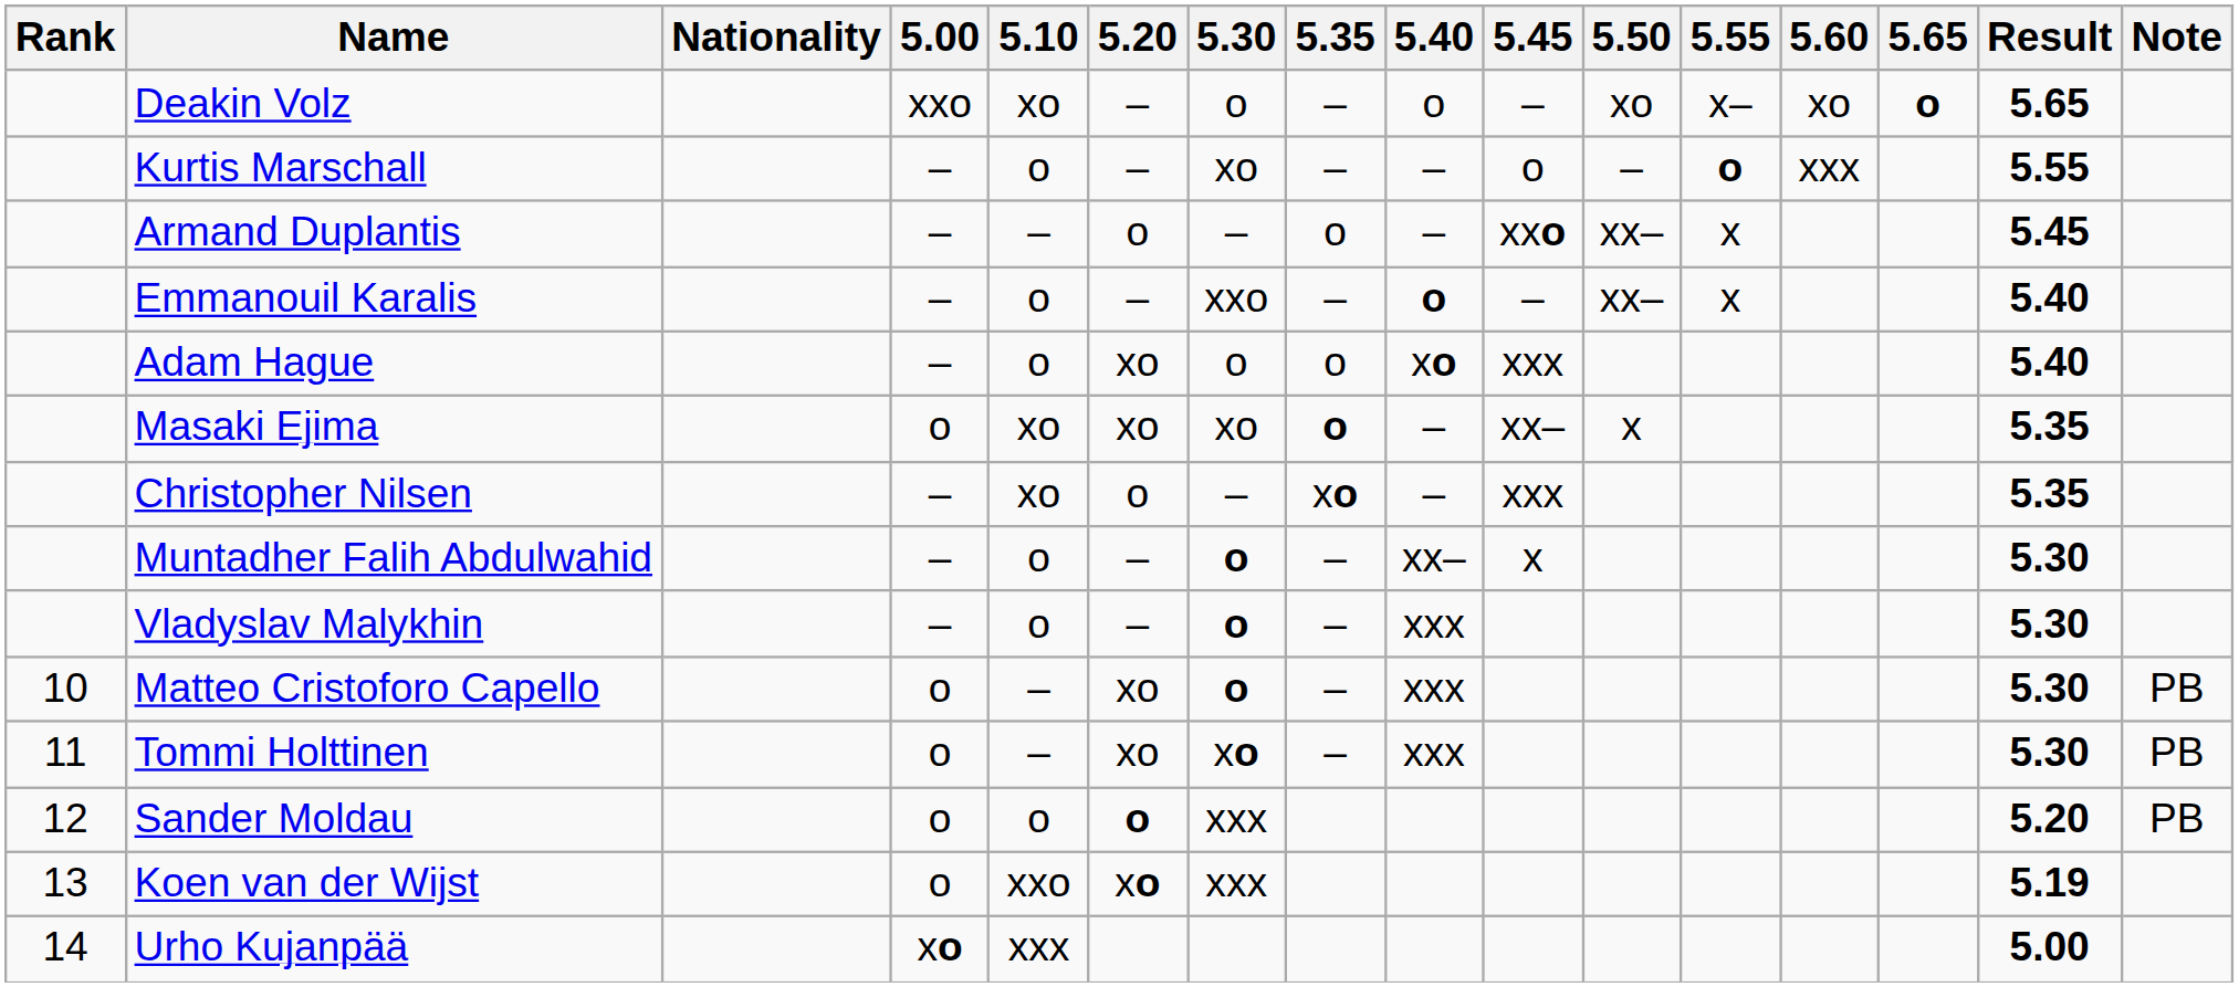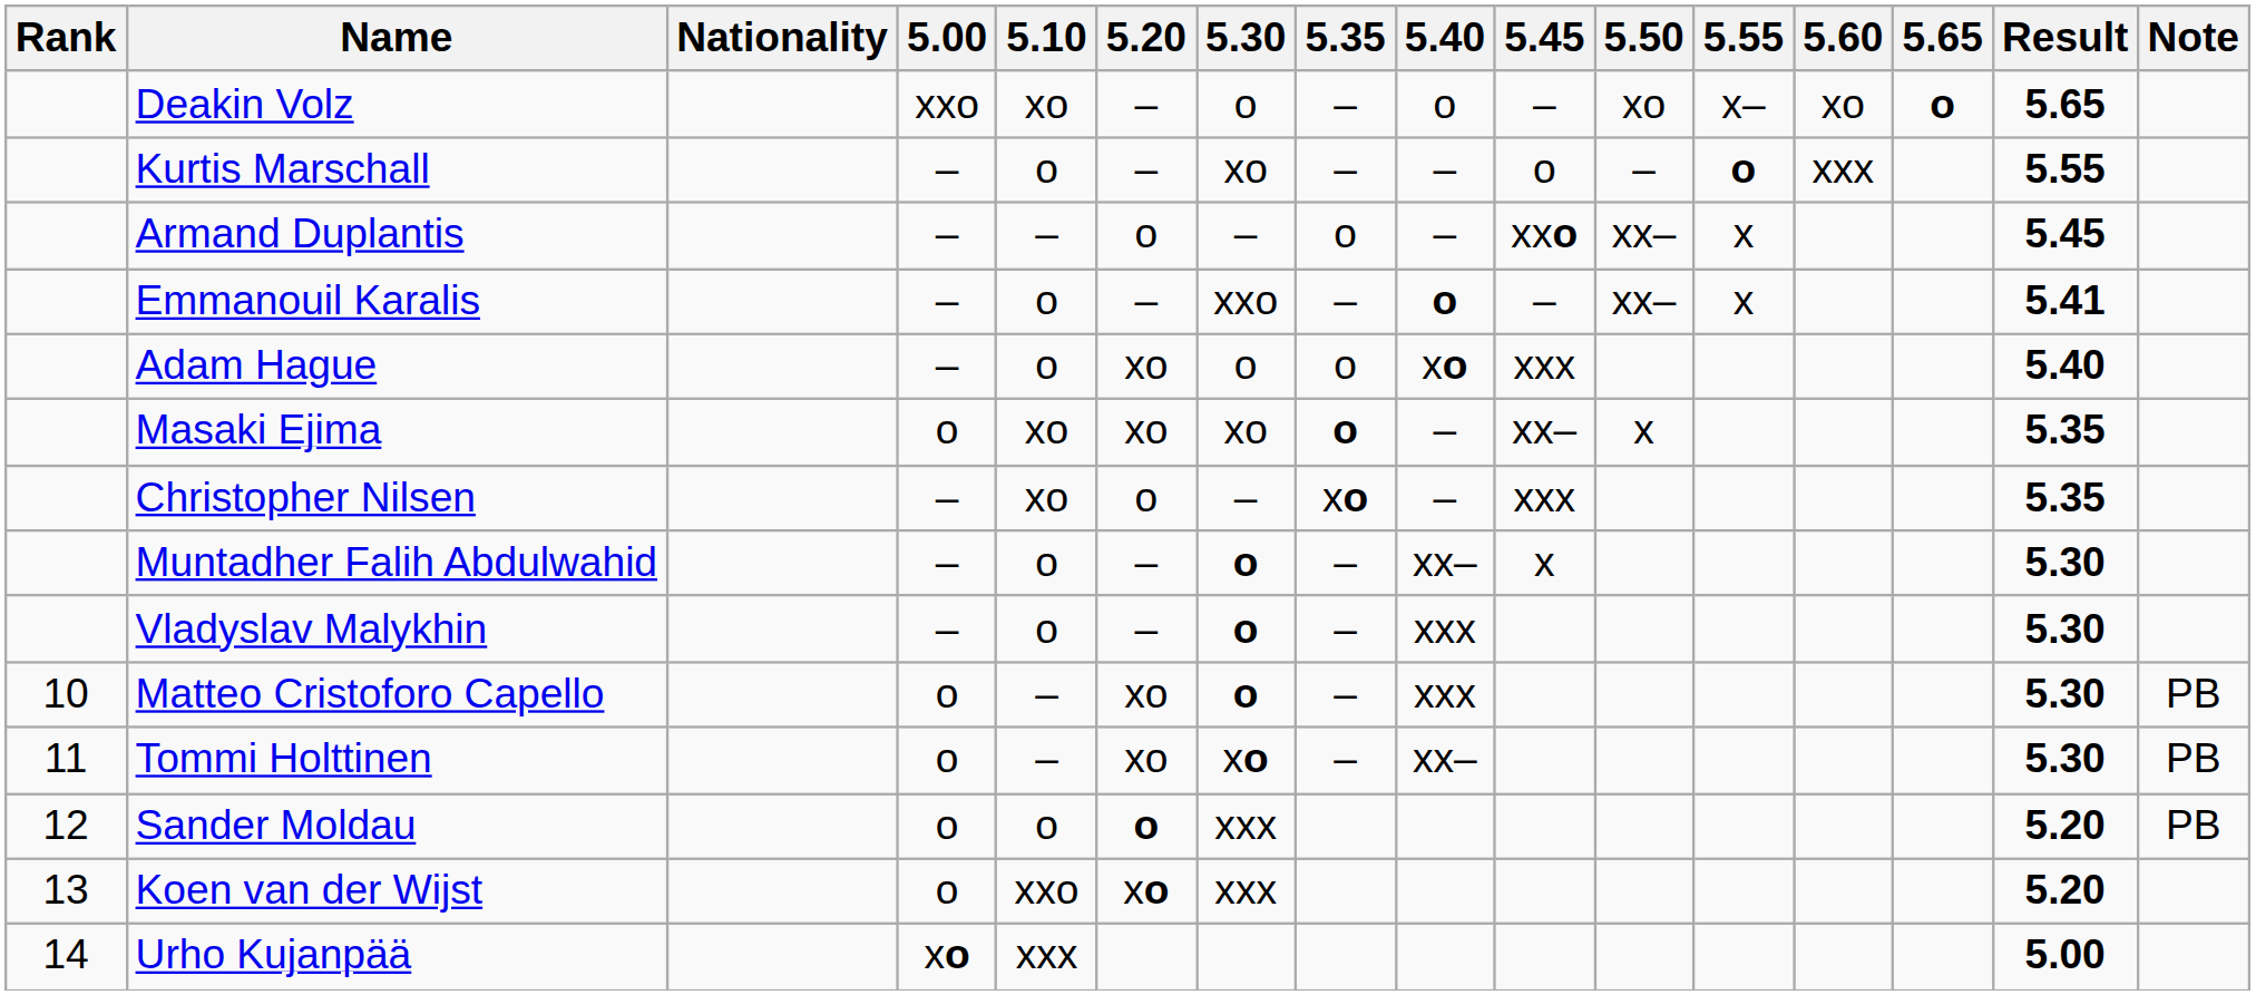 <table class="wikitable sortable" style="text-align:center">
 <tr>
 <th>Rank</th>
 <th>Name</th>
 <th>Nationality</th>
 <th>5.00</th>
 <th>5.10</th>
 <th>5.20</th>
 <th>5.30</th>
 <th>5.35</th>
 <th>5.40</th>
 <th>5.45</th>
 <th>5.50</th>
 <th>5.55</th>
 <th>5.60</th>
 <th>5.65</th>
 <th>Result</th>
 <th>Note</th>
 </tr>
 <tr>
 <td></td>
 <td align=left><a href='#'>Deakin Volz</a></td>
 <td align=left></td>
 <td>xxo</td>
 <td>xo</td>
 <td>–</td>
 <td>o</td>
 <td>–</td>
 <td>o</td>
 <td>–</td>
 <td>xo</td>
 <td>x–</td>
 <td>xo</td>
 <td><strong>o</strong></td>
 <td><strong>5.65</strong></td>
 <td></td>
 </tr>
 <tr>
 <td></td>
 <td align=left><a href='#'>Kurtis Marschall</a></td>
 <td align=left></td>
 <td>–</td>
 <td>o</td>
 <td>–</td>
 <td>xo</td>
 <td>–</td>
 <td>–</td>
 <td>o</td>
 <td>–</td>
 <td><strong>o</strong></td>
 <td>xxx</td>
 <td></td>
 <td><strong>5.55</strong></td>
 <td></td>
 </tr>
 <tr>
 <td></td>
 <td align=left><a href='#'>Armand Duplantis</a></td>
 <td align=left></td>
 <td>–</td>
 <td>–</td>
 <td>o</td>
 <td>–</td>
 <td>o</td>
 <td>–</td>
 <td>xx<strong>o</strong></td>
 <td>xx–</td>
 <td>x</td>
 <td></td>
 <td></td>
 <td><strong>5.45</strong></td>
 <td></td>
 </tr>
 <tr>
 <td></td>
 <td align=left><a href='#'>Emmanouil Karalis</a></td>
 <td align=left></td>
 <td>–</td>
 <td>o</td>
 <td>–</td>
 <td>xxo</td>
 <td>–</td>
 <td><strong>o</strong></td>
 <td>–</td>
 <td>xx–</td>
 <td>x</td>
 <td></td>
 <td></td>
-<td><strong>5.40</strong></td>
+<td><strong>5.41</strong></td>
 <td></td>
 </tr>
 <tr>
 <td></td>
 <td align=left><a href='#'>Adam Hague</a></td>
 <td align=left></td>
 <td>–</td>
 <td>o</td>
 <td>xo</td>
 <td>o</td>
 <td>o</td>
 <td>x<strong>o</strong></td>
 <td>xxx</td>
 <td></td>
 <td></td>
 <td></td>
 <td></td>
 <td><strong>5.40</strong></td>
 <td></td>
 </tr>
 <tr>
 <td></td>
 <td align=left><a href='#'>Masaki Ejima</a></td>
 <td align=left></td>
 <td>o</td>
 <td>xo</td>
 <td>xo</td>
 <td>xo</td>
 <td><strong>o</strong></td>
 <td>–</td>
 <td>xx–</td>
 <td>x</td>
 <td></td>
 <td></td>
 <td></td>
 <td><strong>5.35</strong></td>
 <td></td>
 </tr>
 <tr>
 <td></td>
 <td align=left><a href='#'>Christopher Nilsen</a></td>
 <td align=left></td>
 <td>–</td>
 <td>xo</td>
 <td>o</td>
 <td>–</td>
 <td>x<strong>o</strong></td>
 <td>–</td>
 <td>xxx</td>
 <td></td>
 <td></td>
 <td></td>
 <td></td>
 <td><strong>5.35</strong></td>
 <td></td>
 </tr>
 <tr>
 <td></td>
 <td align=left><a href='#'>Muntadher Falih Abdulwahid</a></td>
 <td align=left></td>
 <td>–</td>
 <td>o</td>
 <td>–</td>
 <td><strong>o</strong></td>
 <td>–</td>
 <td>xx–</td>
 <td>x</td>
 <td></td>
 <td></td>
 <td></td>
 <td></td>
 <td><strong>5.30</strong></td>
 <td></td>
 </tr>
 <tr>
 <td></td>
 <td align=left><a href='#'>Vladyslav Malykhin</a></td>
 <td align=left></td>
 <td>–</td>
 <td>o</td>
 <td>–</td>
 <td><strong>o</strong></td>
 <td>–</td>
 <td>xxx</td>
 <td></td>
 <td></td>
 <td></td>
 <td></td>
 <td></td>
 <td><strong>5.30</strong></td>
 <td></td>
 </tr>
 <tr>
 <td>10</td>
 <td align=left><a href='#'>Matteo Cristoforo Capello</a></td>
 <td align=left></td>
 <td>o</td>
 <td>–</td>
 <td>xo</td>
 <td><strong>o</strong></td>
 <td>–</td>
 <td>xxx</td>
 <td></td>
 <td></td>
 <td></td>
 <td></td>
 <td></td>
 <td><strong>5.30</strong></td>
 <td>PB</td>
 </tr>
 <tr>
 <td>11</td>
 <td align=left><a href='#'>Tommi Holttinen</a></td>
 <td align=left></td>
 <td>o</td>
 <td>–</td>
 <td>xo</td>
 <td>x<strong>o</strong></td>
 <td>–</td>
-<td>xxx</td>
+<td>xx–</td>
 <td></td>
 <td></td>
 <td></td>
 <td></td>
 <td></td>
 <td><strong>5.30</strong></td>
 <td>PB</td>
 </tr>
 <tr>
 <td>12</td>
 <td align=left><a href='#'>Sander Moldau</a></td>
 <td align=left></td>
 <td>o</td>
 <td>o</td>
 <td><strong>o</strong></td>
 <td>xxx</td>
 <td></td>
 <td></td>
 <td></td>
 <td></td>
 <td></td>
 <td></td>
 <td></td>
 <td><strong>5.20</strong></td>
 <td>PB</td>
 </tr>
 <tr>
 <td>13</td>
 <td align=left><a href='#'>Koen van der Wijst</a></td>
 <td align=left></td>
 <td>o</td>
 <td>xxo</td>
 <td>x<strong>o</strong></td>
 <td>xxx</td>
 <td></td>
 <td></td>
 <td></td>
 <td></td>
 <td></td>
 <td></td>
 <td></td>
-<td><strong>5.19</strong></td>
+<td><strong>5.20</strong></td>
 <td></td>
 </tr>
 <tr>
 <td>14</td>
 <td align=left><a href='#'>Urho Kujanpää</a></td>
 <td align=left></td>
 <td>x<strong>o</strong></td>
 <td>xxx</td>
 <td></td>
 <td></td>
 <td></td>
 <td></td>
 <td></td>
 <td></td>
 <td></td>
 <td></td>
 <td></td>
 <td><strong>5.00</strong></td>
 <td></td>
 </tr>
 </table>
